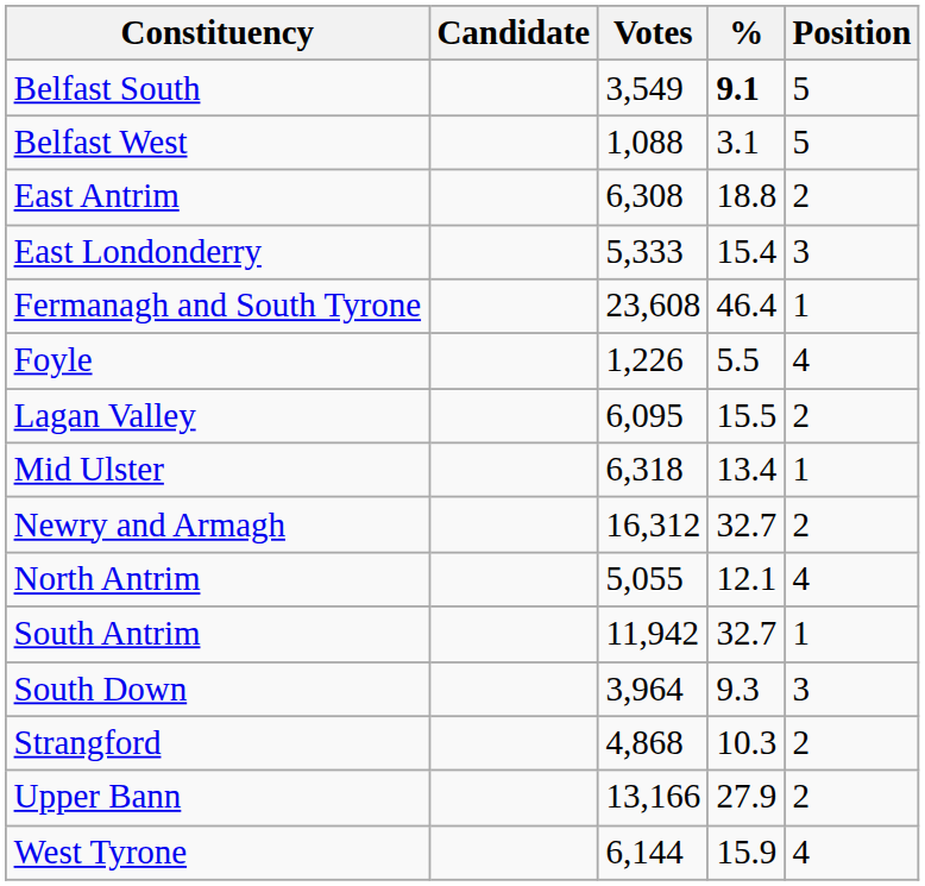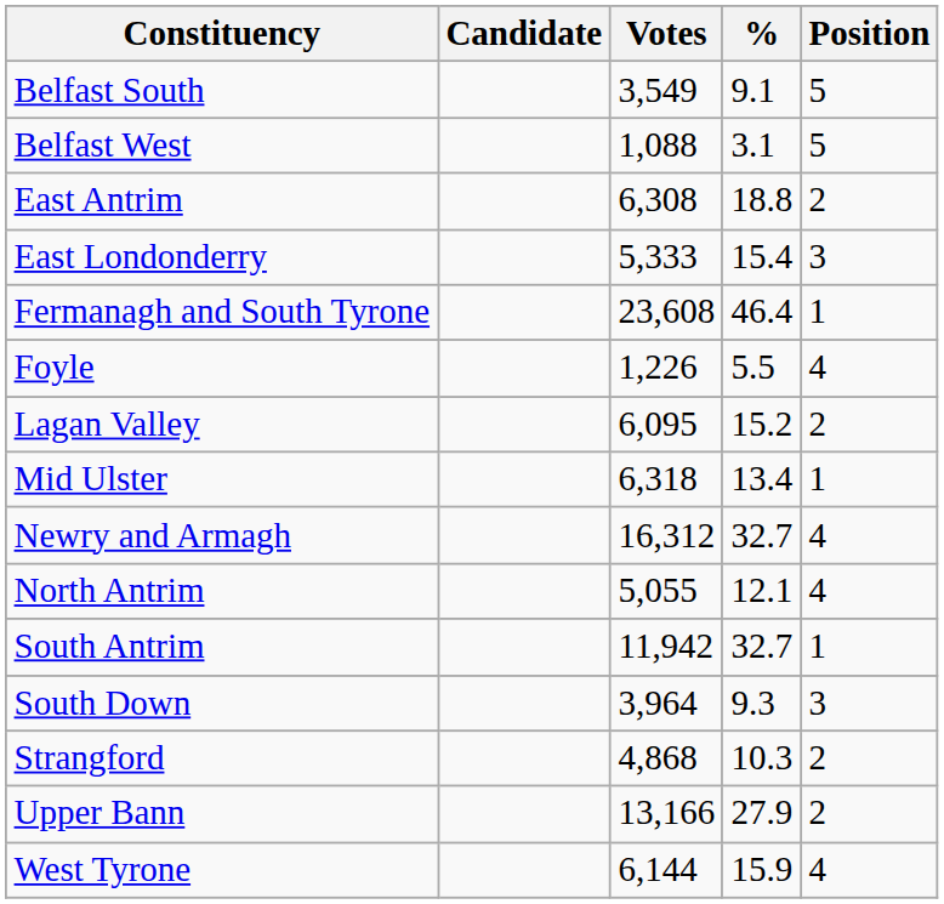 <table class="wikitable sortable">
 <tr>
 <th>Constituency</th>
 <th>Candidate</th>
 <th>Votes</th>
 <th>%</th>
 <th>Position</th>
 </tr>
 <tr>
 <td><a href='#'>Belfast South</a></td>
 <td></td>
 <td>3,549</td>
-<td><strong>9.1</strong></td>
+<td>9.1</td>
 <td>5</td>
 </tr>
 <tr>
 <td><a href='#'>Belfast West</a></td>
 <td></td>
 <td>1,088</td>
 <td>3.1</td>
 <td>5</td>
 </tr>
 <tr>
 <td><a href='#'>East Antrim</a></td>
 <td></td>
 <td>6,308</td>
 <td>18.8</td>
 <td>2</td>
 </tr>
 <tr>
 <td><a href='#'>East Londonderry</a></td>
 <td></td>
 <td>5,333</td>
 <td>15.4</td>
 <td>3</td>
 </tr>
 <tr>
 <td><a href='#'>Fermanagh and South Tyrone</a></td>
 <td></td>
 <td>23,608</td>
 <td>46.4</td>
 <td>1</td>
 </tr>
 <tr>
 <td><a href='#'>Foyle</a></td>
 <td></td>
 <td>1,226</td>
 <td>5.5</td>
 <td>4</td>
 </tr>
 <tr>
 <td><a href='#'>Lagan Valley</a></td>
 <td></td>
 <td>6,095</td>
-<td>15.5</td>
+<td>15.2</td>
 <td>2</td>
 </tr>
 <tr>
 <td><a href='#'>Mid Ulster</a></td>
 <td></td>
 <td>6,318</td>
 <td>13.4</td>
 <td>1</td>
 </tr>
 <tr>
 <td><a href='#'>Newry and Armagh</a></td>
 <td></td>
 <td>16,312</td>
 <td>32.7</td>
-<td>2</td>
+<td>4</td>
 </tr>
 <tr>
 <td><a href='#'>North Antrim</a></td>
 <td></td>
 <td>5,055</td>
 <td>12.1</td>
 <td>4</td>
 </tr>
 <tr>
 <td><a href='#'>South Antrim</a></td>
 <td></td>
 <td>11,942</td>
 <td>32.7</td>
 <td>1</td>
 </tr>
 <tr>
 <td><a href='#'>South Down</a></td>
 <td></td>
 <td>3,964</td>
 <td>9.3</td>
 <td>3</td>
 </tr>
 <tr>
 <td><a href='#'>Strangford</a></td>
 <td></td>
 <td>4,868</td>
 <td>10.3</td>
 <td>2</td>
 </tr>
 <tr>
 <td><a href='#'>Upper Bann</a></td>
 <td></td>
 <td>13,166</td>
 <td>27.9</td>
 <td>2</td>
 </tr>
 <tr>
 <td><a href='#'>West Tyrone</a></td>
 <td></td>
 <td>6,144</td>
 <td>15.9</td>
 <td>4</td>
 </tr>
 </table>
